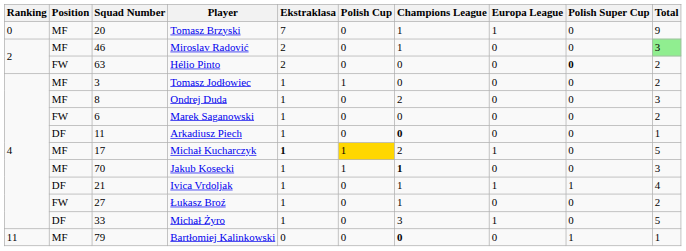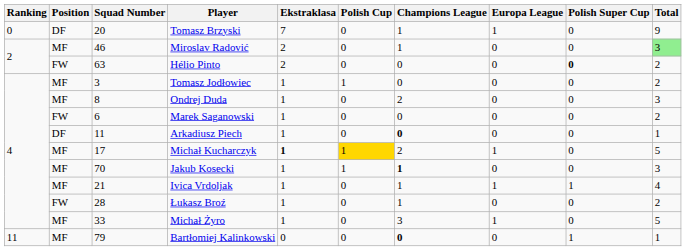 <table class="wikitable sortable" style="text-align:left">
 <tr>
 <th>Ranking</th>
 <th>Position</th>
 <th>Squad Number</th>
 <th>Player</th>
 <th>Ekstraklasa</th>
 <th>Polish Cup</th>
 <th>Champions League</th>
 <th>Europa League</th>
 <th>Polish Super Cup</th>
 <th>Total</th>
 </tr>
 <tr>
 <td>0</td>
-<td>MF</td>
+<td>DF</td>
 <td>20</td>
 <td align=left> <a href='#'>Tomasz Brzyski</a></td>
 <td>7</td>
 <td>0</td>
 <td>1</td>
 <td>1</td>
 <td>0</td>
 <td>9</td>
 </tr>
 <tr>
 <td rowspan=2>2</td>
 <td>MF</td>
 <td>46</td>
 <td align=left> <a href='#'>Miroslav Radović</a></td>
 <td>2</td>
 <td>0</td>
 <td>1</td>
 <td>0</td>
 <td>0</td>
 <td style="background: lightgreen;">3</td>
 </tr>
 <tr>
 <td>FW</td>
 <td>63</td>
 <td align=left> <a href='#'>Hélio Pinto</a></td>
 <td>2</td>
 <td>0</td>
 <td>0</td>
 <td>0</td>
 <td><strong>0</strong></td>
 <td>2</td>
 </tr>
 <tr>
 <td rowspan=9>4</td>
 <td>MF</td>
 <td>3</td>
 <td align=left> <a href='#'>Tomasz Jodłowiec</a></td>
 <td>1</td>
 <td>1</td>
 <td>0</td>
 <td>0</td>
 <td>0</td>
 <td>2</td>
 </tr>
 <tr>
 <td>MF</td>
 <td>8</td>
 <td align=left> <a href='#'>Ondrej Duda</a></td>
 <td>1</td>
 <td>0</td>
 <td>2</td>
 <td>0</td>
 <td>0</td>
 <td>3</td>
 </tr>
 <tr>
 <td>FW</td>
 <td>6</td>
 <td align=left> <a href='#'>Marek Saganowski</a></td>
 <td>1</td>
 <td>0</td>
 <td>0</td>
 <td>0</td>
 <td>0</td>
 <td>2</td>
 </tr>
 <tr>
 <td>DF</td>
 <td>11</td>
 <td align=left> <a href='#'>Arkadiusz Piech</a></td>
 <td>1</td>
 <td>0</td>
 <td><strong>0</strong></td>
 <td>0</td>
 <td>0</td>
 <td>1</td>
 </tr>
 <tr>
 <td>MF</td>
 <td>17</td>
 <td align=left> <a href='#'>Michał Kucharczyk</a></td>
 <td><strong>1</strong></td>
 <td style="background: gold;">1</td>
 <td>2</td>
 <td>1</td>
 <td>0</td>
 <td>5</td>
 </tr>
 <tr>
 <td>MF</td>
 <td>70</td>
 <td align=left> <a href='#'>Jakub Kosecki</a></td>
 <td>1</td>
 <td>1</td>
 <td><strong>1</strong></td>
 <td>0</td>
 <td>0</td>
 <td>3</td>
 </tr>
 <tr>
-<td>DF</td>
+<td>MF</td>
 <td>21</td>
 <td align=left> <a href='#'>Ivica Vrdoljak</a></td>
 <td>1</td>
 <td>0</td>
 <td>1</td>
 <td>1</td>
 <td>1</td>
 <td>4</td>
 </tr>
 <tr>
 <td>FW</td>
-<td>27</td>
+<td>28</td>
 <td align=left> <a href='#'>Łukasz Broź</a></td>
 <td>1</td>
 <td>0</td>
 <td>1</td>
 <td>0</td>
 <td>0</td>
 <td>2</td>
 </tr>
 <tr>
-<td>DF</td>
+<td>MF</td>
 <td>33</td>
 <td align=left> <a href='#'>Michał Żyro</a></td>
 <td>1</td>
 <td>0</td>
 <td>3</td>
 <td>1</td>
 <td>0</td>
 <td>5</td>
 </tr>
 <tr>
 <td>11</td>
 <td>MF</td>
 <td>79</td>
 <td align=left> <a href='#'>Bartłomiej Kalinkowski</a></td>
 <td>0</td>
 <td>0</td>
 <td><strong>0</strong></td>
 <td>0</td>
 <td>1</td>
 <td>1</td>
 </tr>
 </table>
